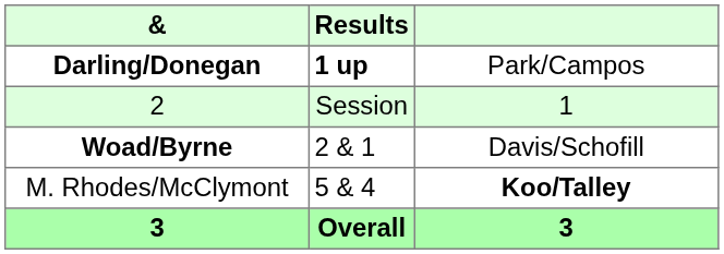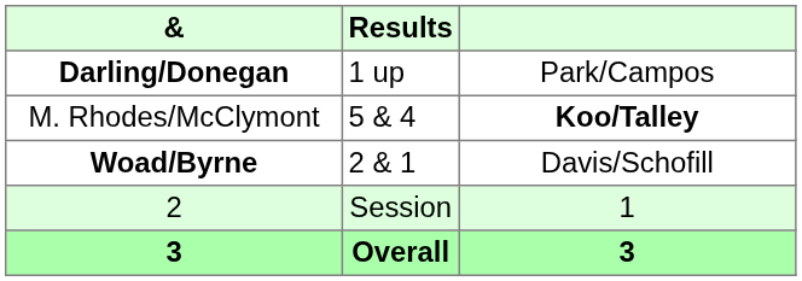 <table border="1" cellpadding="3" style="border-collapse: collapse; text-align:center;">
 <tr style="background:#ddffdd;">
 <th width=180> & </th>
 <th>Results</th>
 <th width=180></th>
 </tr>
 <tr>
 <td><strong>Darling/Donegan</strong></td>
-<td align=left><strong> 1 up</strong></td>
+<td align=left> 1 up</td>
 <td>Park/Campos</td>
 </tr>
-<tr style="background:#ddffdd;">
-<td>2</td>
-<td>Session</td>
-<td>1</td>
+<tr>
+<td>M. Rhodes/McClymont</td>
+<td align=left> 5 & 4</td>
+<td><strong>Koo/Talley</strong></td>
 </tr>
 <tr>
 <td><strong>Woad/Byrne</strong></td>
 <td align=left> 2 & 1</td>
 <td>Davis/Schofill</td>
 </tr>
-<tr>
-<td>M. Rhodes/McClymont</td>
-<td align=left> 5 & 4</td>
-<td><strong>Koo/Talley</strong></td>
+<tr style="background:#ddffdd;">
+<td>2</td>
+<td>Session</td>
+<td>1</td>
 </tr>
 <tr style="background:#aaffaa;">
 <th>3</th>
 <th>Overall</th>
 <th>3</th>
 </tr>
 </table>
